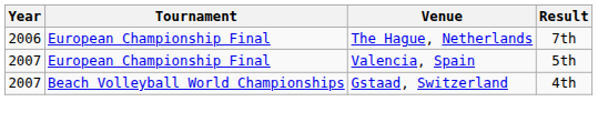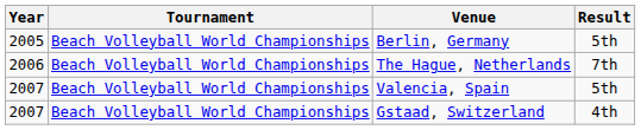 <table class=wikitable>
 <tr>
 <th>Year</th>
 <th>Tournament</th>
 <th>Venue</th>
 <th>Result</th>
 </tr>
 <tr>
+<td>2005</td>
+<td><a href='#'>Beach Volleyball World Championships</a></td>
+<td><a href='#'>Berlin</a>, <a href='#'>Germany</a></td>
+<td align="center">5th</td>
+</tr>
+<tr>
 <td>2006</td>
-<td><a href='#'>European Championship Final</a></td>
+<td><a href='#'>Beach Volleyball World Championships</a></td>
 <td><a href='#'>The Hague</a>, <a href='#'>Netherlands</a></td>
 <td align="center">7th</td>
 </tr>
 <tr>
 <td>2007</td>
-<td><a href='#'>European Championship Final</a></td>
+<td><a href='#'>Beach Volleyball World Championships</a></td>
 <td><a href='#'>Valencia</a>, <a href='#'>Spain</a></td>
 <td align="center">5th</td>
 </tr>
 <tr>
 <td>2007</td>
 <td><a href='#'>Beach Volleyball World Championships</a></td>
 <td><a href='#'>Gstaad</a>, <a href='#'>Switzerland</a></td>
 <td align="center">4th</td>
 </tr>
 </table>
